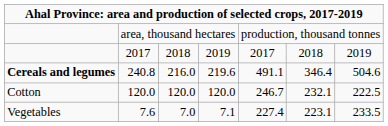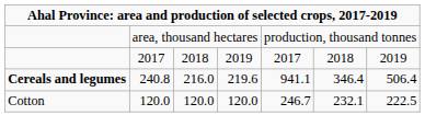 <table class="wikitable">
 <tr>
 <td colspan="7" align="center"><strong>Ahal Province: area and production of selected crops, 2017-2019</strong></td>
 </tr>
 <tr>
 <td></td>
 <td colspan="3"  align="center">area, thousand hectares</td>
 <td colspan="3"  align="center">production, thousand tonnes</td>
 </tr>
 <tr>
 <td></td>
 <td align="center">2017</td>
 <td align="center">2018</td>
 <td align="center">2019</td>
 <td align="center">2017</td>
 <td align="center">2018</td>
 <td align="center">2019</td>
 </tr>
 <tr>
 <td><strong>Cereals and legumes</strong></td>
 <td align="right">240.8</td>
 <td align="right">216.0</td>
 <td align="right">219.6</td>
-<td align="right">491.1</td>
+<td align="right">941.1</td>
 <td align="right">346.4</td>
-<td align="right">504.6</td>
+<td align="right">506.4</td>
 </tr>
 <tr>
 <td align="left">Cotton</td>
 <td align="right">120.0</td>
 <td align="right">120.0</td>
 <td align="right">120.0</td>
 <td align="right">246.7</td>
 <td align="right">232.1</td>
 <td align="right">222.5</td>
 </tr>
-<tr>
-<td align="left">Vegetables</td>
-<td align="right">7.6</td>
-<td align="right">7.0</td>
-<td align="right">7.1</td>
-<td align="right">227.4</td>
-<td align="right">223.1</td>
-<td align="right">233.5</td>
-</tr>
 </table>
